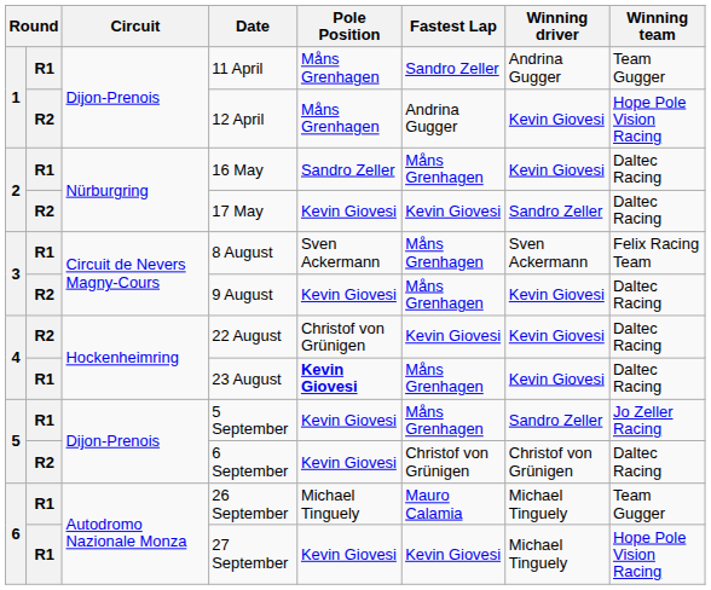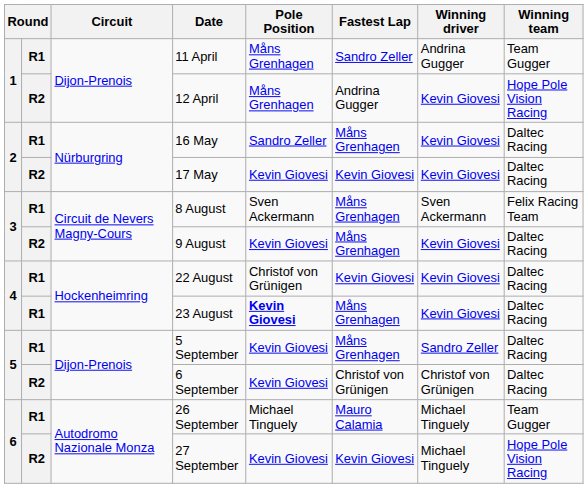 <table class="wikitable" style="font-size: 85%;">
 <tr>
 <th colspan=2>Round</th>
 <th>Circuit</th>
 <th>Date</th>
 <th>Pole Position</th>
 <th>Fastest Lap</th>
 <th>Winning driver</th>
 <th>Winning team</th>
 </tr>
 <tr>
 <th rowspan=2>1</th>
 <th>R1</th>
 <td rowspan=2> <a href='#'>Dijon-Prenois</a></td>
 <td>11 April</td>
 <td> <a href='#'>Måns Grenhagen</a></td>
 <td> <a href='#'>Sandro Zeller</a></td>
 <td> Andrina Gugger</td>
 <td> Team Gugger</td>
 </tr>
 <tr>
 <th>R2</th>
 <td>12 April</td>
 <td> <a href='#'>Måns Grenhagen</a></td>
 <td> Andrina Gugger</td>
 <td> <a href='#'>Kevin Giovesi</a></td>
 <td> <a href='#'>Hope Pole Vision Racing</a></td>
 </tr>
 <tr>
 <th rowspan=2>2</th>
 <th>R1</th>
 <td rowspan=2> <a href='#'>Nürburgring</a></td>
 <td>16 May</td>
 <td> <a href='#'>Sandro Zeller</a></td>
 <td> <a href='#'>Måns Grenhagen</a></td>
 <td> <a href='#'>Kevin Giovesi</a></td>
 <td> Daltec Racing</td>
 </tr>
 <tr>
 <th>R2</th>
 <td>17 May</td>
 <td> <a href='#'>Kevin Giovesi</a></td>
 <td> <a href='#'>Kevin Giovesi</a></td>
-<td> <a href='#'>Sandro Zeller</a></td>
+<td> <a href='#'>Kevin Giovesi</a></td>
 <td> Daltec Racing</td>
 </tr>
 <tr>
 <th rowspan=2>3</th>
 <th>R1</th>
 <td rowspan=2> <a href='#'>Circuit de Nevers Magny-Cours</a></td>
 <td>8 August</td>
 <td> Sven Ackermann</td>
 <td> <a href='#'>Måns Grenhagen</a></td>
 <td> Sven Ackermann</td>
 <td> Felix Racing Team</td>
 </tr>
 <tr>
 <th>R2</th>
 <td>9 August</td>
 <td> <a href='#'>Kevin Giovesi</a></td>
 <td> <a href='#'>Måns Grenhagen</a></td>
 <td> <a href='#'>Kevin Giovesi</a></td>
 <td> Daltec Racing</td>
 </tr>
 <tr>
 <th rowspan=2>4</th>
-<th>R2</th>
+<th>R1</th>
 <td rowspan=2> <a href='#'>Hockenheimring</a></td>
 <td>22 August</td>
 <td> Christof von Grünigen</td>
 <td> <a href='#'>Kevin Giovesi</a></td>
 <td> <a href='#'>Kevin Giovesi</a></td>
 <td> Daltec Racing</td>
 </tr>
 <tr>
 <th>R1</th>
 <td>23 August</td>
 <td><strong> <a href='#'>Kevin Giovesi</a></strong></td>
 <td> <a href='#'>Måns Grenhagen</a></td>
 <td> <a href='#'>Kevin Giovesi</a></td>
 <td> Daltec Racing</td>
 </tr>
 <tr>
 <th rowspan=2>5</th>
 <th>R1</th>
 <td rowspan=2> <a href='#'>Dijon-Prenois</a></td>
 <td>5 September</td>
 <td> <a href='#'>Kevin Giovesi</a></td>
 <td> <a href='#'>Måns Grenhagen</a></td>
 <td> <a href='#'>Sandro Zeller</a></td>
-<td> <a href='#'>Jo Zeller Racing</a></td>
+<td> Daltec Racing</td>
 </tr>
 <tr>
 <th>R2</th>
 <td>6 September</td>
 <td> <a href='#'>Kevin Giovesi</a></td>
 <td> Christof von Grünigen</td>
 <td> Christof von Grünigen</td>
 <td> Daltec Racing</td>
 </tr>
 <tr>
 <th rowspan=2>6</th>
 <th>R1</th>
 <td rowspan=2> <a href='#'>Autodromo Nazionale Monza</a></td>
 <td>26 September</td>
 <td> Michael Tinguely</td>
 <td> <a href='#'>Mauro Calamia</a></td>
 <td> Michael Tinguely</td>
 <td> Team Gugger</td>
 </tr>
 <tr>
-<th>R1</th>
+<th>R2</th>
 <td>27 September</td>
 <td> <a href='#'>Kevin Giovesi</a></td>
 <td> <a href='#'>Kevin Giovesi</a></td>
 <td> Michael Tinguely</td>
 <td> <a href='#'>Hope Pole Vision Racing</a></td>
 </tr>
 </table>
